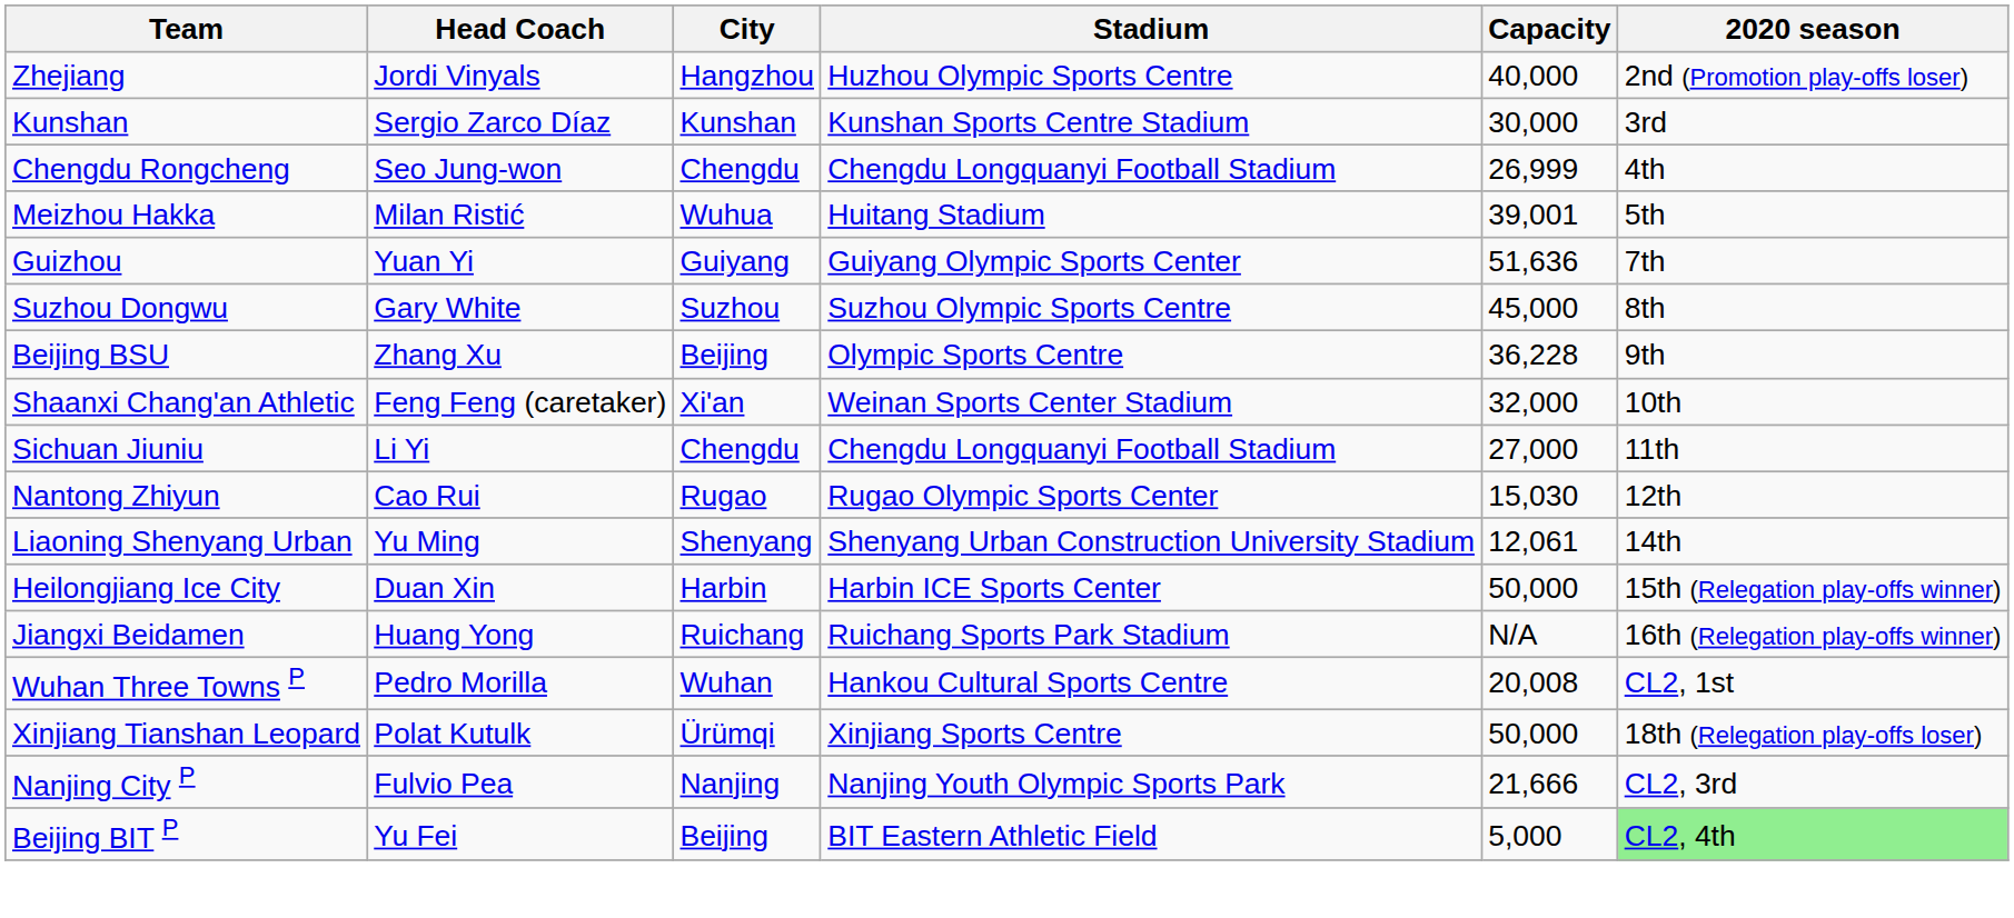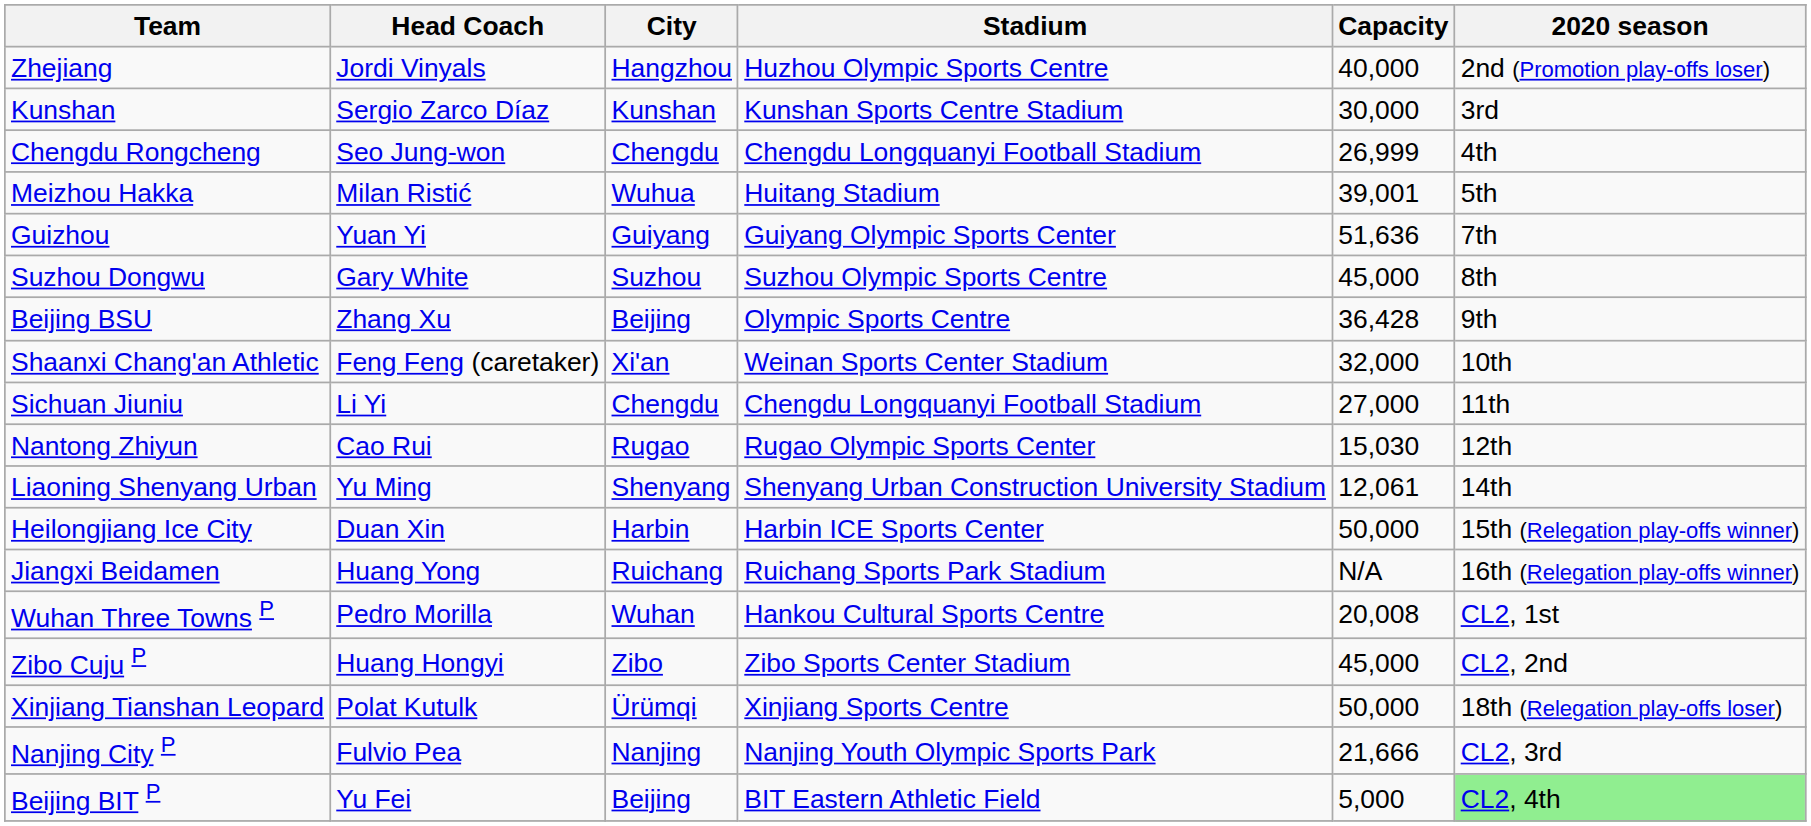 <table class="wikitable sortable" style="font-size:95%">
 <tr>
 <th>Team</th>
 <th>Head Coach</th>
 <th>City</th>
 <th>Stadium</th>
 <th>Capacity</th>
 <th>2020 season</th>
 </tr>
 <tr>
 <td><a href='#'>Zhejiang</a></td>
 <td> <a href='#'>Jordi Vinyals</a></td>
 <td><a href='#'>Hangzhou</a></td>
 <td><a href='#'>Huzhou Olympic Sports Centre</a></td>
 <td>40,000</td>
 <td data-sort-value="1">2nd <small>(<a href='#'>Promotion play-offs loser</a>)</small></td>
 </tr>
 <tr>
 <td><a href='#'>Kunshan</a></td>
 <td> <a href='#'>Sergio Zarco Díaz</a></td>
 <td><a href='#'>Kunshan</a></td>
 <td><a href='#'>Kunshan Sports Centre Stadium</a></td>
 <td>30,000</td>
 <td data-sort-value="2">3rd</td>
 </tr>
 <tr>
 <td><a href='#'>Chengdu Rongcheng</a></td>
 <td> <a href='#'>Seo Jung-won</a></td>
 <td><a href='#'>Chengdu</a></td>
 <td><a href='#'>Chengdu Longquanyi Football Stadium</a></td>
 <td>26,999</td>
 <td data-sort-value="3">4th</td>
 </tr>
 <tr>
 <td><a href='#'>Meizhou Hakka</a></td>
 <td> <a href='#'>Milan Ristić</a></td>
 <td><a href='#'>Wuhua</a></td>
 <td><a href='#'>Huitang Stadium</a></td>
 <td>39,001</td>
 <td data-sort-value="4">5th</td>
 </tr>
 <tr>
 <td><a href='#'>Guizhou</a></td>
 <td> <a href='#'>Yuan Yi</a></td>
 <td><a href='#'>Guiyang</a></td>
 <td><a href='#'>Guiyang Olympic Sports Center</a></td>
 <td>51,636</td>
 <td data-sort-value="5">7th</td>
 </tr>
 <tr>
 <td><a href='#'>Suzhou Dongwu</a></td>
 <td> <a href='#'>Gary White</a></td>
 <td><a href='#'>Suzhou</a></td>
 <td><a href='#'>Suzhou Olympic Sports Centre</a></td>
 <td>45,000</td>
 <td data-sort-value="6">8th</td>
 </tr>
 <tr>
 <td><a href='#'>Beijing BSU</a></td>
 <td> <a href='#'>Zhang Xu</a></td>
 <td><a href='#'>Beijing</a></td>
 <td><a href='#'>Olympic Sports Centre</a></td>
-<td>36,228</td>
+<td>36,428</td>
 <td data-sort-value="7">9th</td>
 </tr>
 <tr>
 <td><a href='#'>Shaanxi Chang'an Athletic</a></td>
 <td> <a href='#'>Feng Feng</a> (caretaker)</td>
 <td><a href='#'>Xi'an</a></td>
 <td><a href='#'>Weinan Sports Center Stadium</a></td>
 <td>32,000</td>
 <td data-sort-value="8">10th</td>
 </tr>
 <tr>
 <td><a href='#'>Sichuan Jiuniu</a></td>
 <td> <a href='#'>Li Yi</a></td>
 <td><a href='#'>Chengdu</a></td>
 <td><a href='#'>Chengdu Longquanyi Football Stadium</a></td>
 <td>27,000</td>
 <td data-sort-value="9">11th</td>
 </tr>
 <tr>
 <td><a href='#'>Nantong Zhiyun</a></td>
 <td> <a href='#'>Cao Rui</a></td>
 <td><a href='#'>Rugao</a></td>
 <td><a href='#'>Rugao Olympic Sports Center</a></td>
 <td>15,030</td>
 <td data-sort-value="10">12th</td>
 </tr>
 <tr>
 <td><a href='#'>Liaoning Shenyang Urban</a></td>
 <td> <a href='#'>Yu Ming</a></td>
 <td><a href='#'>Shenyang</a></td>
 <td><a href='#'>Shenyang Urban Construction University Stadium</a></td>
 <td>12,061</td>
 <td data-sort-value="11">14th</td>
 </tr>
 <tr>
 <td><a href='#'>Heilongjiang Ice City</a></td>
 <td> <a href='#'>Duan Xin</a></td>
 <td><a href='#'>Harbin</a></td>
 <td><a href='#'>Harbin ICE Sports Center</a></td>
 <td>50,000</td>
 <td data-sort-value="12">15th <small>(<a href='#'>Relegation play-offs winner</a>)</small></td>
 </tr>
 <tr>
 <td><a href='#'>Jiangxi Beidamen</a></td>
 <td> <a href='#'>Huang Yong</a></td>
 <td><a href='#'>Ruichang</a></td>
 <td><a href='#'>Ruichang Sports Park Stadium</a></td>
 <td>N/A</td>
 <td data-sort-value="13">16th <small>(<a href='#'>Relegation play-offs winner</a>)</small></td>
 </tr>
 <tr>
 <td><a href='#'>Wuhan Three Towns</a> <sup><a href='#'>P</a></sup></td>
 <td> <a href='#'>Pedro Morilla</a></td>
 <td><a href='#'>Wuhan</a></td>
 <td><a href='#'>Hankou Cultural Sports Centre</a></td>
 <td>20,008</td>
 <td data-sort-value="14"><a href='#'>CL2</a>, 1st</td>
 </tr>
 <tr>
+<td><a href='#'>Zibo Cuju</a> <sup><a href='#'>P</a></sup></td>
+<td> <a href='#'>Huang Hongyi</a></td>
+<td><a href='#'>Zibo</a></td>
+<td><a href='#'>Zibo Sports Center Stadium</a></td>
+<td>45,000</td>
+<td data-sort-value="15"><a href='#'>CL2</a>, 2nd</td>
+</tr>
+<tr>
 <td><a href='#'>Xinjiang Tianshan Leopard</a></td>
 <td> <a href='#'>Polat Kutulk</a></td>
 <td><a href='#'>Ürümqi</a></td>
 <td><a href='#'>Xinjiang Sports Centre</a></td>
 <td>50,000</td>
 <td data-sort-value="16">18th <small>(<a href='#'>Relegation play-offs loser</a>)</small></td>
 </tr>
 <tr>
 <td><a href='#'>Nanjing City</a> <sup><a href='#'>P</a></sup></td>
 <td> <a href='#'>Fulvio Pea</a></td>
 <td><a href='#'>Nanjing</a></td>
 <td><a href='#'>Nanjing Youth Olympic Sports Park</a></td>
 <td>21,666</td>
 <td data-sort-value="17"><a href='#'>CL2</a>, 3rd</td>
 </tr>
 <tr>
 <td><a href='#'>Beijing BIT</a> <sup><a href='#'>P</a></sup></td>
 <td> <a href='#'>Yu Fei</a></td>
 <td><a href='#'>Beijing</a></td>
 <td><a href='#'>BIT Eastern Athletic Field</a></td>
 <td>5,000</td>
 <td data-sort-value="18" style="background: lightgreen;"><a href='#'>CL2</a>, 4th</td>
 </tr>
 </table>
